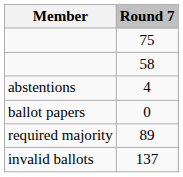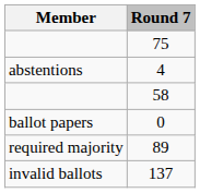 <table class="wikitable collapsible">
 <tr>
 <th>Member</th>
 <td style="background:silver;"><strong>Round 7</strong></td>
 </tr>
 <tr>
 <td></td>
 <td style="text-align:center;">75</td>
 </tr>
 <tr>
+<td>abstentions</td>
+<td style="text-align:center;">4</td>
+</tr>
+<tr>
 <td></td>
 <td style="text-align:center;">58</td>
-</tr>
-<tr>
-<td>abstentions</td>
-<td style="text-align:center;">4</td>
 </tr>
 <tr>
 <td>ballot papers</td>
 <td style="text-align:center;">0</td>
 </tr>
 <tr>
 <td>required majority</td>
 <td style="text-align:center;">89</td>
 </tr>
 <tr>
 <td>invalid ballots</td>
 <td style="text-align:center;">137</td>
 </tr>
 </table>
